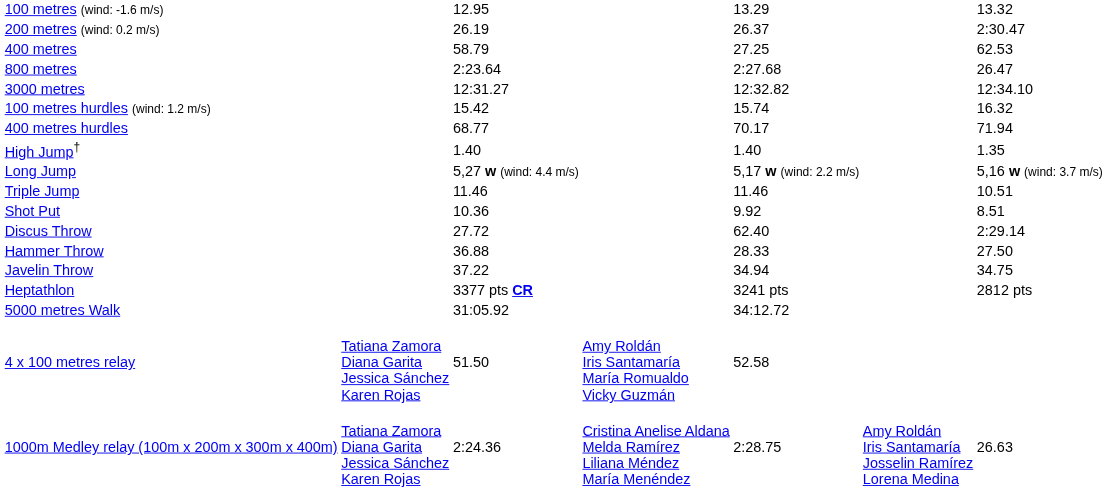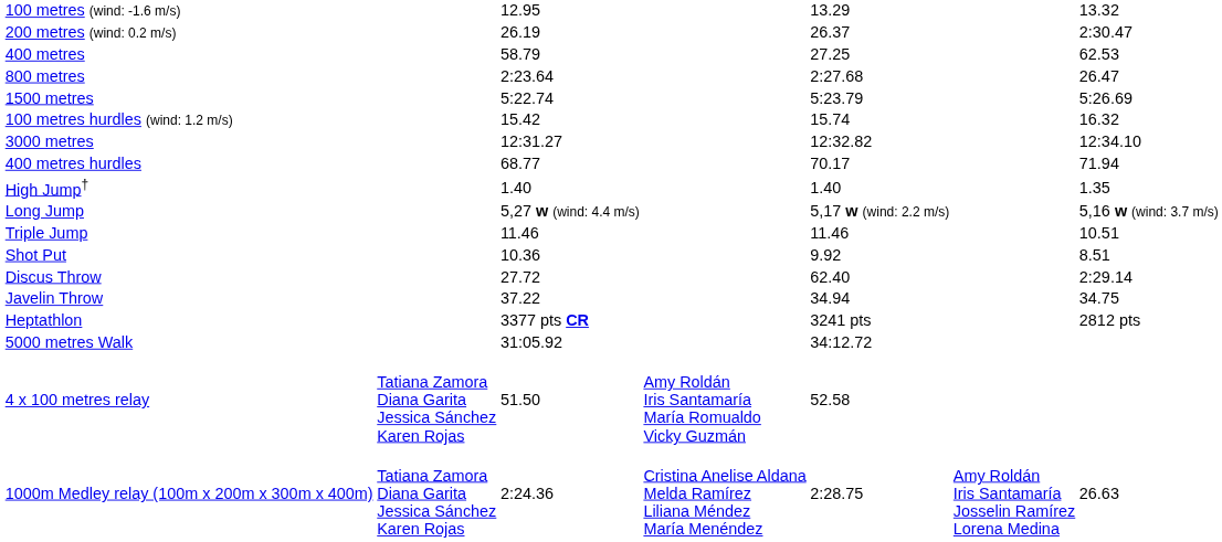 <table>
 <tr>
 <td><a href='#'>100 metres</a> <small>(wind: -1.6 m/s)</small></td>
 <td></td>
 <td>12.95</td>
 <td></td>
 <td>13.29</td>
 <td></td>
 <td>13.32</td>
 </tr>
 <tr>
 <td><a href='#'>200 metres</a> <small>(wind: 0.2 m/s)</small></td>
 <td></td>
 <td>26.19</td>
 <td></td>
 <td>26.37</td>
 <td></td>
 <td>2:30.47</td>
 </tr>
 <tr>
 <td><a href='#'>400 metres</a></td>
 <td></td>
 <td>58.79</td>
 <td></td>
 <td>27.25</td>
 <td></td>
 <td>62.53</td>
 </tr>
 <tr>
 <td><a href='#'>800 metres</a></td>
 <td></td>
 <td>2:23.64</td>
 <td></td>
 <td>2:27.68</td>
 <td></td>
 <td>26.47</td>
 </tr>
 <tr>
-<td><a href='#'>3000 metres</a></td>
+<td><a href='#'>1500 metres</a></td>
 <td></td>
-<td>12:31.27</td>
+<td>5:22.74</td>
 <td></td>
-<td>12:32.82</td>
+<td>5:23.79</td>
 <td></td>
-<td>12:34.10</td>
+<td>5:26.69</td>
 </tr>
 <tr>
 <td><a href='#'>100 metres hurdles</a> <small>(wind: 1.2 m/s)</small></td>
 <td></td>
 <td>15.42</td>
 <td></td>
 <td>15.74</td>
 <td></td>
 <td>16.32</td>
+</tr>
+<tr>
+<td><a href='#'>3000 metres</a></td>
+<td></td>
+<td>12:31.27</td>
+<td></td>
+<td>12:32.82</td>
+<td></td>
+<td>12:34.10</td>
 </tr>
 <tr>
 <td><a href='#'>400 metres hurdles</a></td>
 <td></td>
 <td>68.77</td>
 <td></td>
 <td>70.17</td>
 <td></td>
 <td>71.94</td>
 </tr>
 <tr>
 <td><a href='#'>High Jump</a><sup>†</sup></td>
 <td></td>
 <td>1.40</td>
 <td></td>
 <td>1.40</td>
 <td></td>
 <td>1.35</td>
 </tr>
 <tr>
 <td><a href='#'>Long Jump</a></td>
 <td></td>
 <td>5,27 <strong>w</strong> <small>(wind: 4.4 m/s)</small></td>
 <td></td>
 <td>5,17 <strong>w</strong> <small>(wind: 2.2 m/s)</small></td>
 <td></td>
 <td>5,16 <strong>w</strong> <small>(wind: 3.7 m/s)</small></td>
 </tr>
 <tr>
 <td><a href='#'>Triple Jump</a></td>
 <td></td>
 <td>11.46</td>
 <td></td>
 <td>11.46</td>
 <td></td>
 <td>10.51</td>
 </tr>
 <tr>
 <td><a href='#'>Shot Put</a></td>
 <td></td>
 <td>10.36</td>
 <td></td>
 <td>9.92</td>
 <td></td>
 <td>8.51</td>
 </tr>
 <tr>
 <td><a href='#'>Discus Throw</a></td>
 <td></td>
 <td>27.72</td>
 <td></td>
 <td>62.40</td>
 <td></td>
 <td>2:29.14</td>
 </tr>
 <tr>
-<td><a href='#'>Hammer Throw</a></td>
-<td></td>
-<td>36.88</td>
-<td></td>
-<td>28.33</td>
-<td></td>
-<td>27.50</td>
-</tr>
-<tr>
 <td><a href='#'>Javelin Throw</a></td>
 <td></td>
 <td>37.22</td>
 <td></td>
 <td>34.94</td>
 <td></td>
 <td>34.75</td>
 </tr>
 <tr>
 <td><a href='#'>Heptathlon</a></td>
 <td></td>
 <td>3377 pts <strong><a href='#'>CR</a></strong></td>
 <td></td>
 <td>3241 pts</td>
 <td></td>
 <td>2812 pts</td>
 </tr>
 <tr>
 <td><a href='#'>5000 metres Walk</a></td>
 <td></td>
 <td>31:05.92</td>
 <td></td>
 <td>34:12.72</td>
 <td></td>
 <td></td>
 </tr>
 <tr>
 <td><a href='#'>4 x 100 metres relay</a></td>
 <td> <br> <a href='#'>Tatiana Zamora</a> <br> <a href='#'>Diana Garita</a> <br> <a href='#'>Jessica Sánchez</a> <br> <a href='#'>Karen Rojas</a></td>
 <td>51.50</td>
 <td> <br> <a href='#'>Amy Roldán</a> <br> <a href='#'>Iris Santamaría</a> <br> <a href='#'>María Romualdo</a> <br> <a href='#'>Vicky Guzmán</a></td>
 <td>52.58</td>
 <td></td>
 <td></td>
 </tr>
 <tr>
 <td><a href='#'>1000m Medley relay (100m x 200m x 300m x 400m)</a></td>
 <td> <br> <a href='#'>Tatiana Zamora</a> <br> <a href='#'>Diana Garita</a> <br> <a href='#'>Jessica Sánchez</a> <br> <a href='#'>Karen Rojas</a></td>
 <td>2:24.36</td>
 <td> <br> <a href='#'>Cristina Anelise Aldana</a> <br> <a href='#'>Melda Ramírez</a> <br> <a href='#'>Liliana Méndez</a> <br> <a href='#'>María Menéndez</a></td>
 <td>2:28.75</td>
 <td> <br> <a href='#'>Amy Roldán</a> <br> <a href='#'>Iris Santamaría</a> <br> <a href='#'>Josselin Ramírez</a> <br> <a href='#'>Lorena Medina</a></td>
 <td>26.63</td>
 </tr>
 </table>
